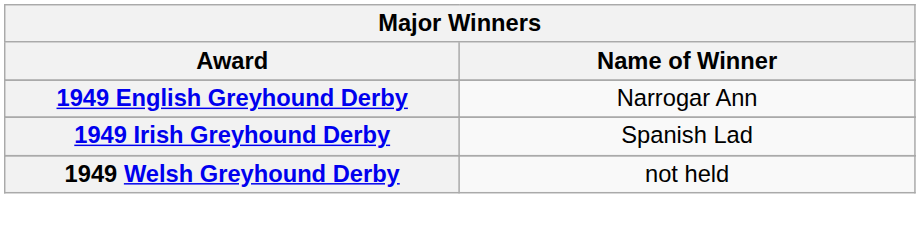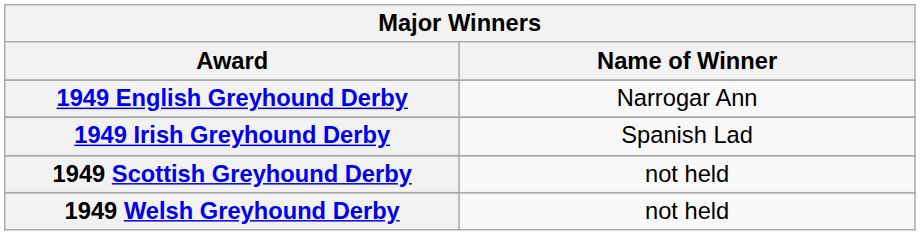 <table class="wikitable">
 <tr>
 <th colspan="2">Major Winners</th>
 </tr>
 <tr>
 <th width=300>Award</th>
 <th width=300>Name of Winner</th>
 </tr>
 <tr>
 </tr>
 <tr align=center>
 <th><a href='#'>1949 English Greyhound Derby</a></th>
 <td>Narrogar Ann </td>
 </tr>
 <tr>
 </tr>
 <tr align=center>
 <th><a href='#'>1949 Irish Greyhound Derby</a></th>
 <td>Spanish Lad </td>
 </tr>
 <tr>
 </tr>
+<tr align=center>
+<th>1949 <a href='#'>Scottish Greyhound Derby</a></th>
+<td>not held </td>
+</tr>
 <tr>
 </tr>
 <tr align=center>
 <th>1949 <a href='#'>Welsh Greyhound Derby</a></th>
 <td>not held </td>
 </tr>
 </table>
